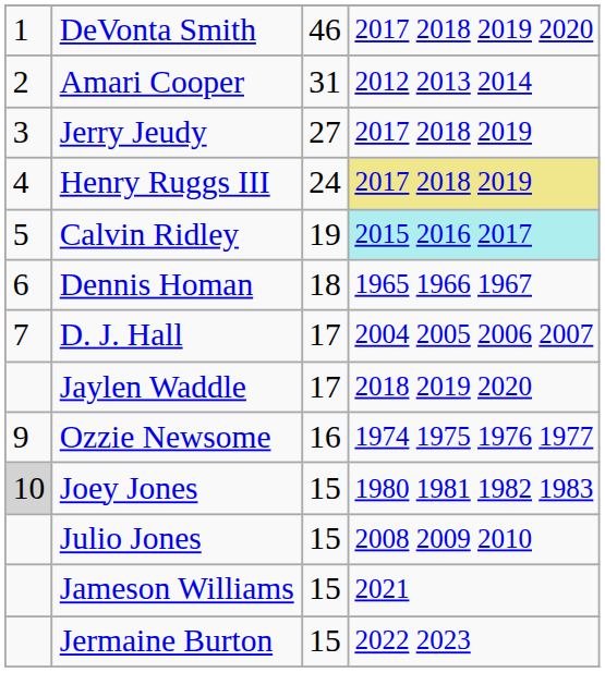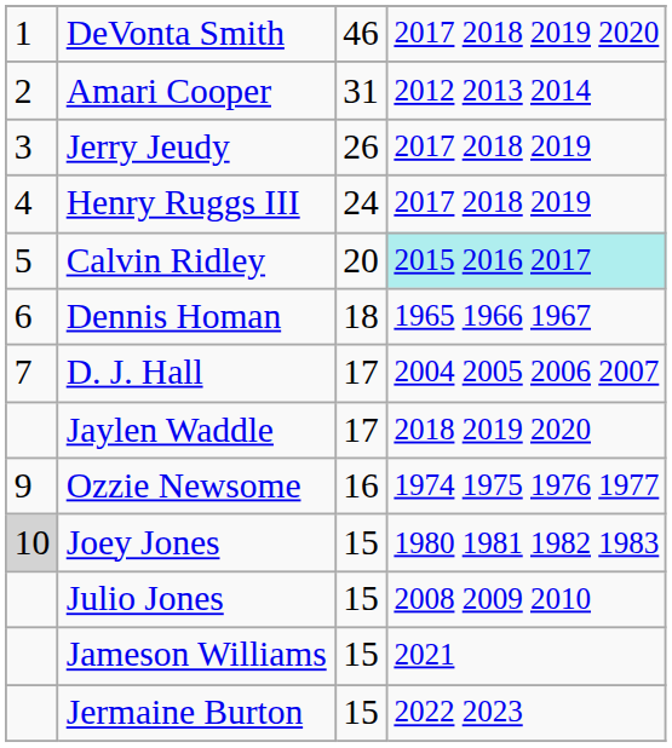 <table class="wikitable">
 <tr>
 </tr>
 <tr>
 <td>1</td>
 <td><a href='#'>DeVonta Smith</a></td>
 <td>46</td>
 <td style="font-size:85%;"><a href='#'>2017</a> <a href='#'>2018</a> <a href='#'>2019</a> <a href='#'>2020</a></td>
 </tr>
 <tr>
 <td>2</td>
 <td><a href='#'>Amari Cooper</a></td>
 <td>31</td>
 <td style="font-size:85%;"><a href='#'>2012</a> <a href='#'>2013</a> <a href='#'>2014</a></td>
 </tr>
 <tr>
 <td>3</td>
 <td><a href='#'>Jerry Jeudy</a></td>
-<td>27</td>
+<td>26</td>
 <td style="font-size:85%;"><a href='#'>2017</a> <a href='#'>2018</a> <a href='#'>2019</a></td>
 </tr>
 <tr>
 <td>4</td>
 <td><a href='#'>Henry Ruggs III</a></td>
 <td>24</td>
-<td style="background: khaki; font-size:85%;"><a href='#'>2017</a> <a href='#'>2018</a> <a href='#'>2019</a></td>
+<td style="font-size:85%;"><a href='#'>2017</a> <a href='#'>2018</a> <a href='#'>2019</a></td>
 </tr>
 <tr>
 <td>5</td>
 <td><a href='#'>Calvin Ridley</a></td>
-<td>19</td>
+<td>20</td>
 <td style="background: paleturquoise; font-size:85%;"><a href='#'>2015</a> <a href='#'>2016</a> <a href='#'>2017</a></td>
 </tr>
 <tr>
 <td>6</td>
 <td><a href='#'>Dennis Homan</a></td>
 <td>18</td>
 <td style="font-size:85%;"><a href='#'>1965</a> <a href='#'>1966</a> <a href='#'>1967</a></td>
 </tr>
 <tr>
 <td>7</td>
 <td><a href='#'>D. J. Hall</a></td>
 <td>17</td>
 <td style="font-size:85%;"><a href='#'>2004</a> <a href='#'>2005</a> <a href='#'>2006</a> <a href='#'>2007</a></td>
 </tr>
 <tr>
 <td></td>
 <td><a href='#'>Jaylen Waddle</a></td>
 <td>17</td>
 <td style="font-size:85%;"><a href='#'>2018</a> <a href='#'>2019</a> <a href='#'>2020</a></td>
 </tr>
 <tr>
 <td>9</td>
 <td><a href='#'>Ozzie Newsome</a></td>
 <td>16</td>
 <td style="font-size:85%;"><a href='#'>1974</a> <a href='#'>1975</a> <a href='#'>1976</a> <a href='#'>1977</a></td>
 </tr>
 <tr>
 <td style="background: lightgrey;">10</td>
 <td><a href='#'>Joey Jones</a></td>
 <td>15</td>
 <td style="font-size:85%;"><a href='#'>1980</a> <a href='#'>1981</a> <a href='#'>1982</a> <a href='#'>1983</a></td>
 </tr>
 <tr>
 <td></td>
 <td><a href='#'>Julio Jones</a></td>
 <td>15</td>
 <td style="font-size:85%;"><a href='#'>2008</a> <a href='#'>2009</a> <a href='#'>2010</a></td>
 </tr>
 <tr>
 <td></td>
 <td><a href='#'>Jameson Williams</a></td>
 <td>15</td>
 <td style="font-size:85%;"><a href='#'>2021</a></td>
 </tr>
 <tr>
 <td></td>
 <td><a href='#'>Jermaine Burton</a></td>
 <td>15</td>
 <td style="font-size:85%;"><a href='#'>2022</a> <a href='#'>2023</a></td>
 </tr>
 </table>
